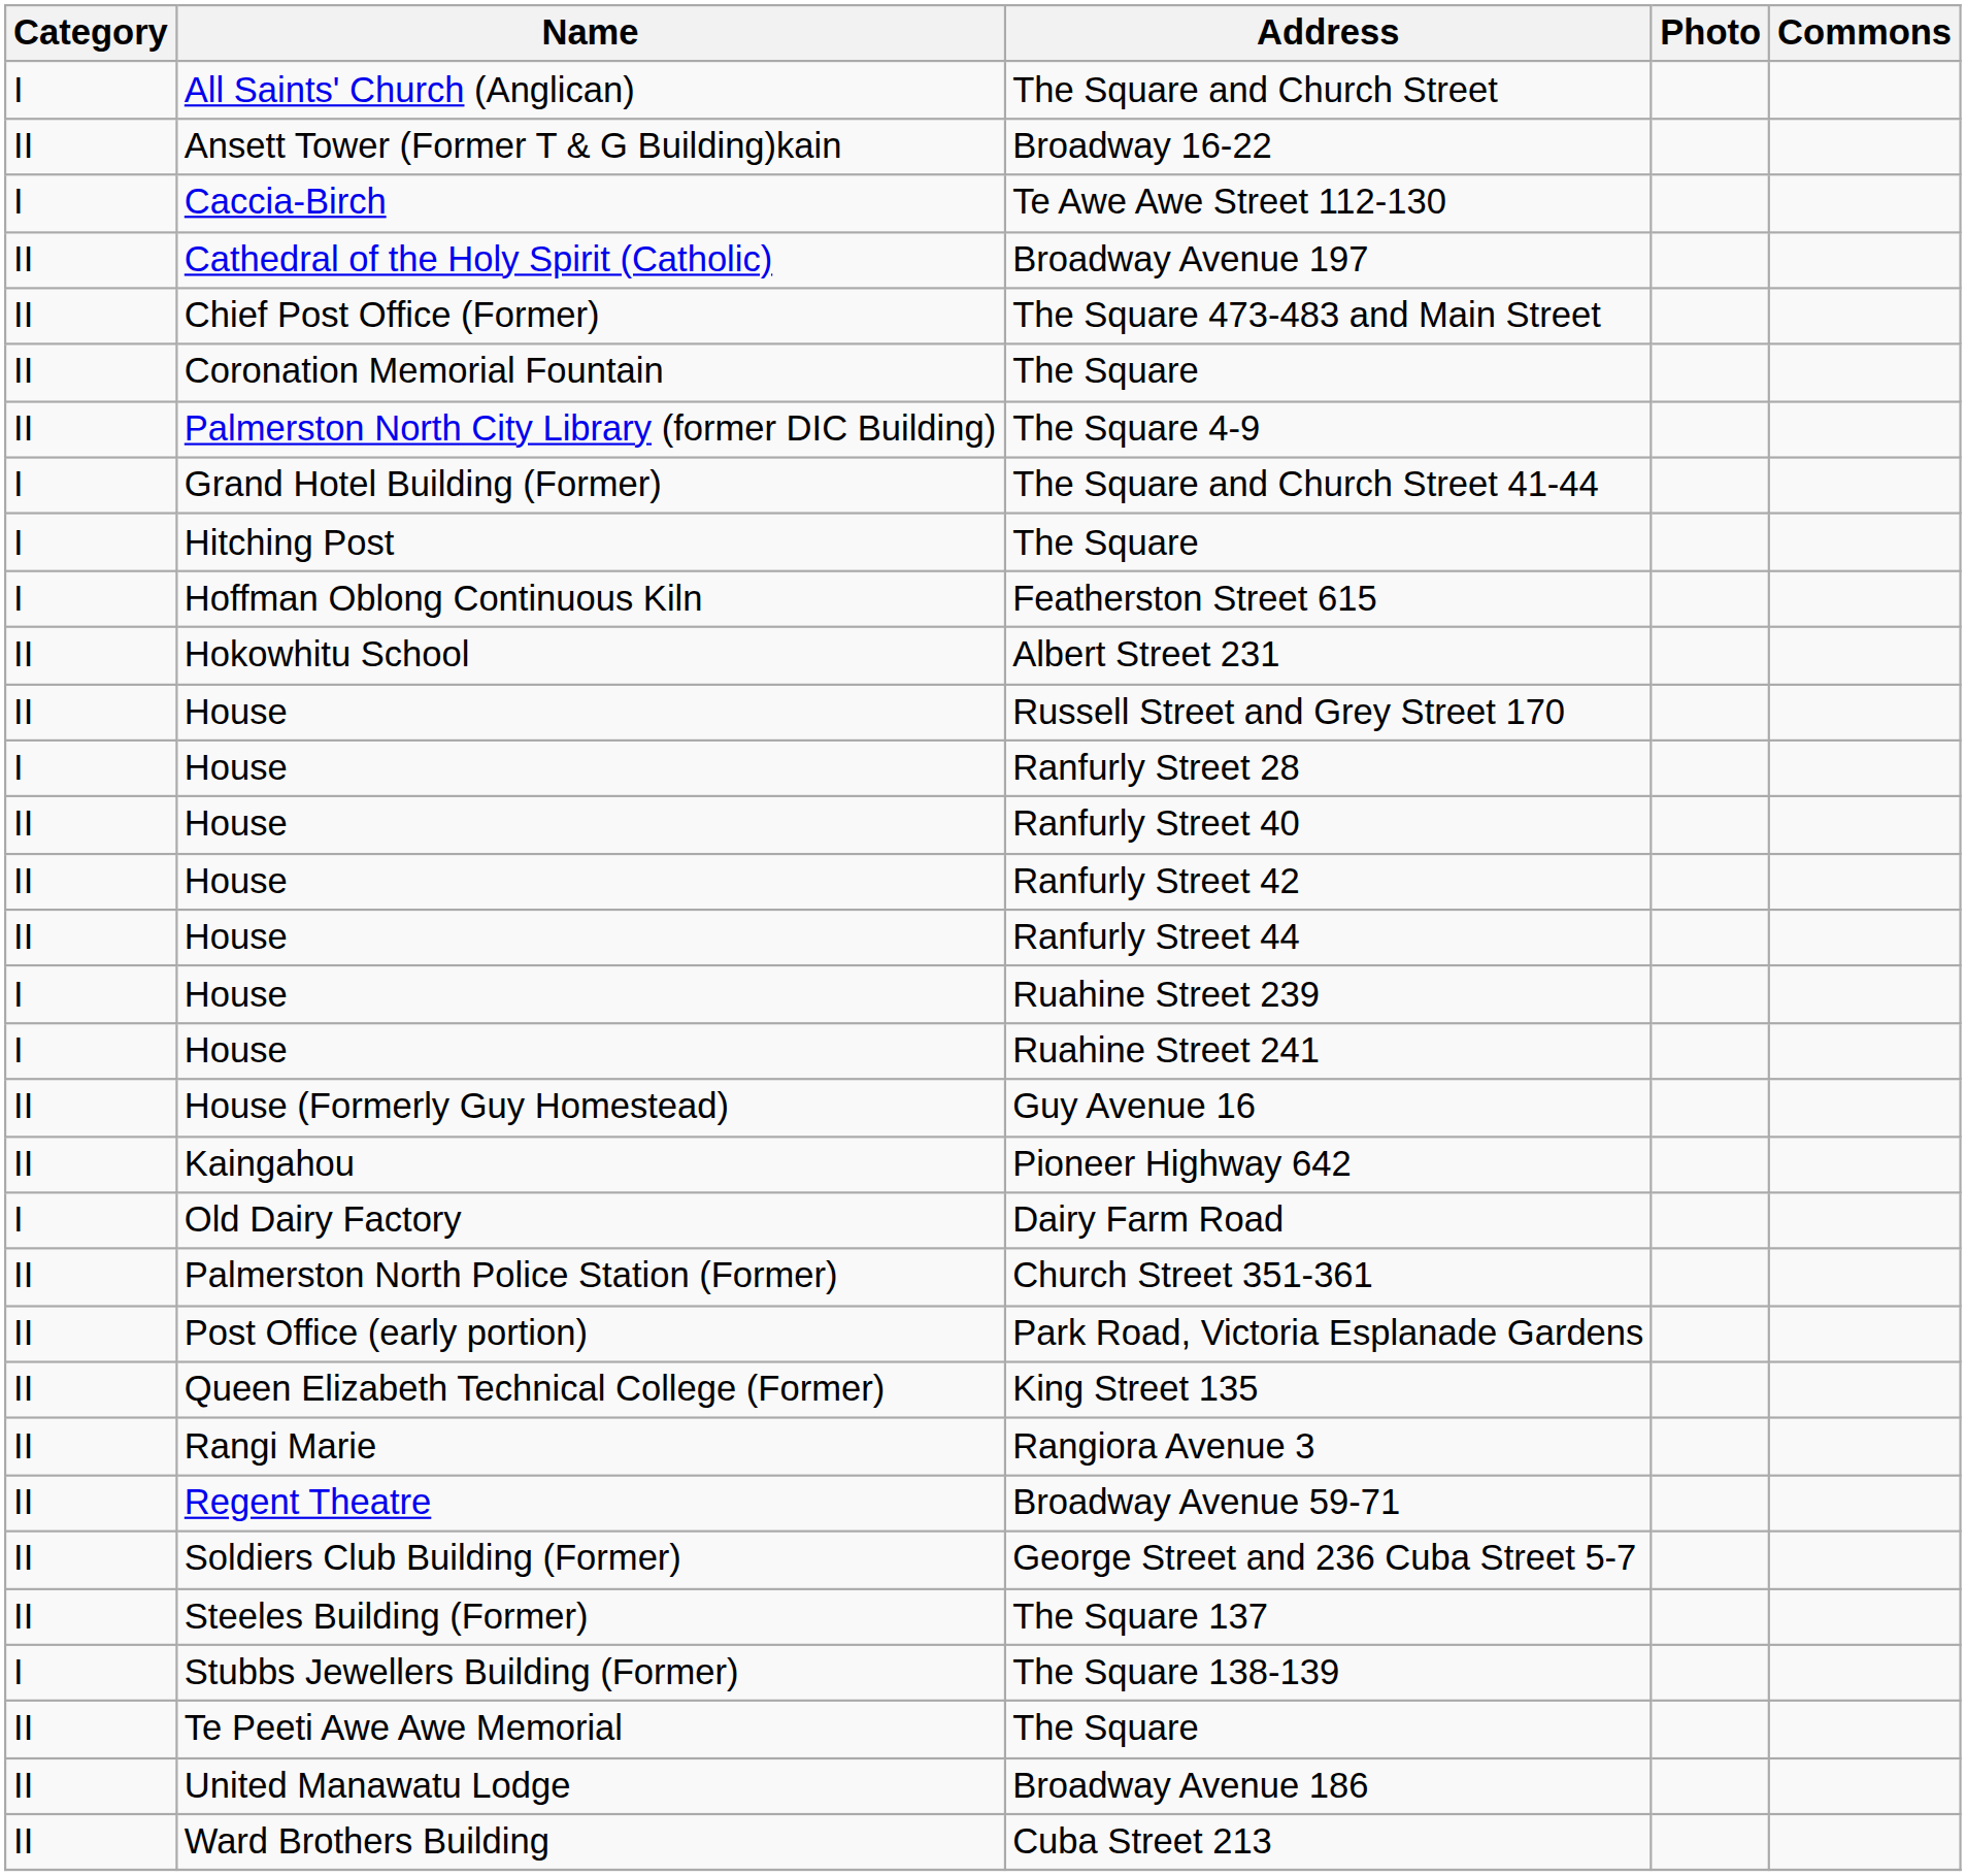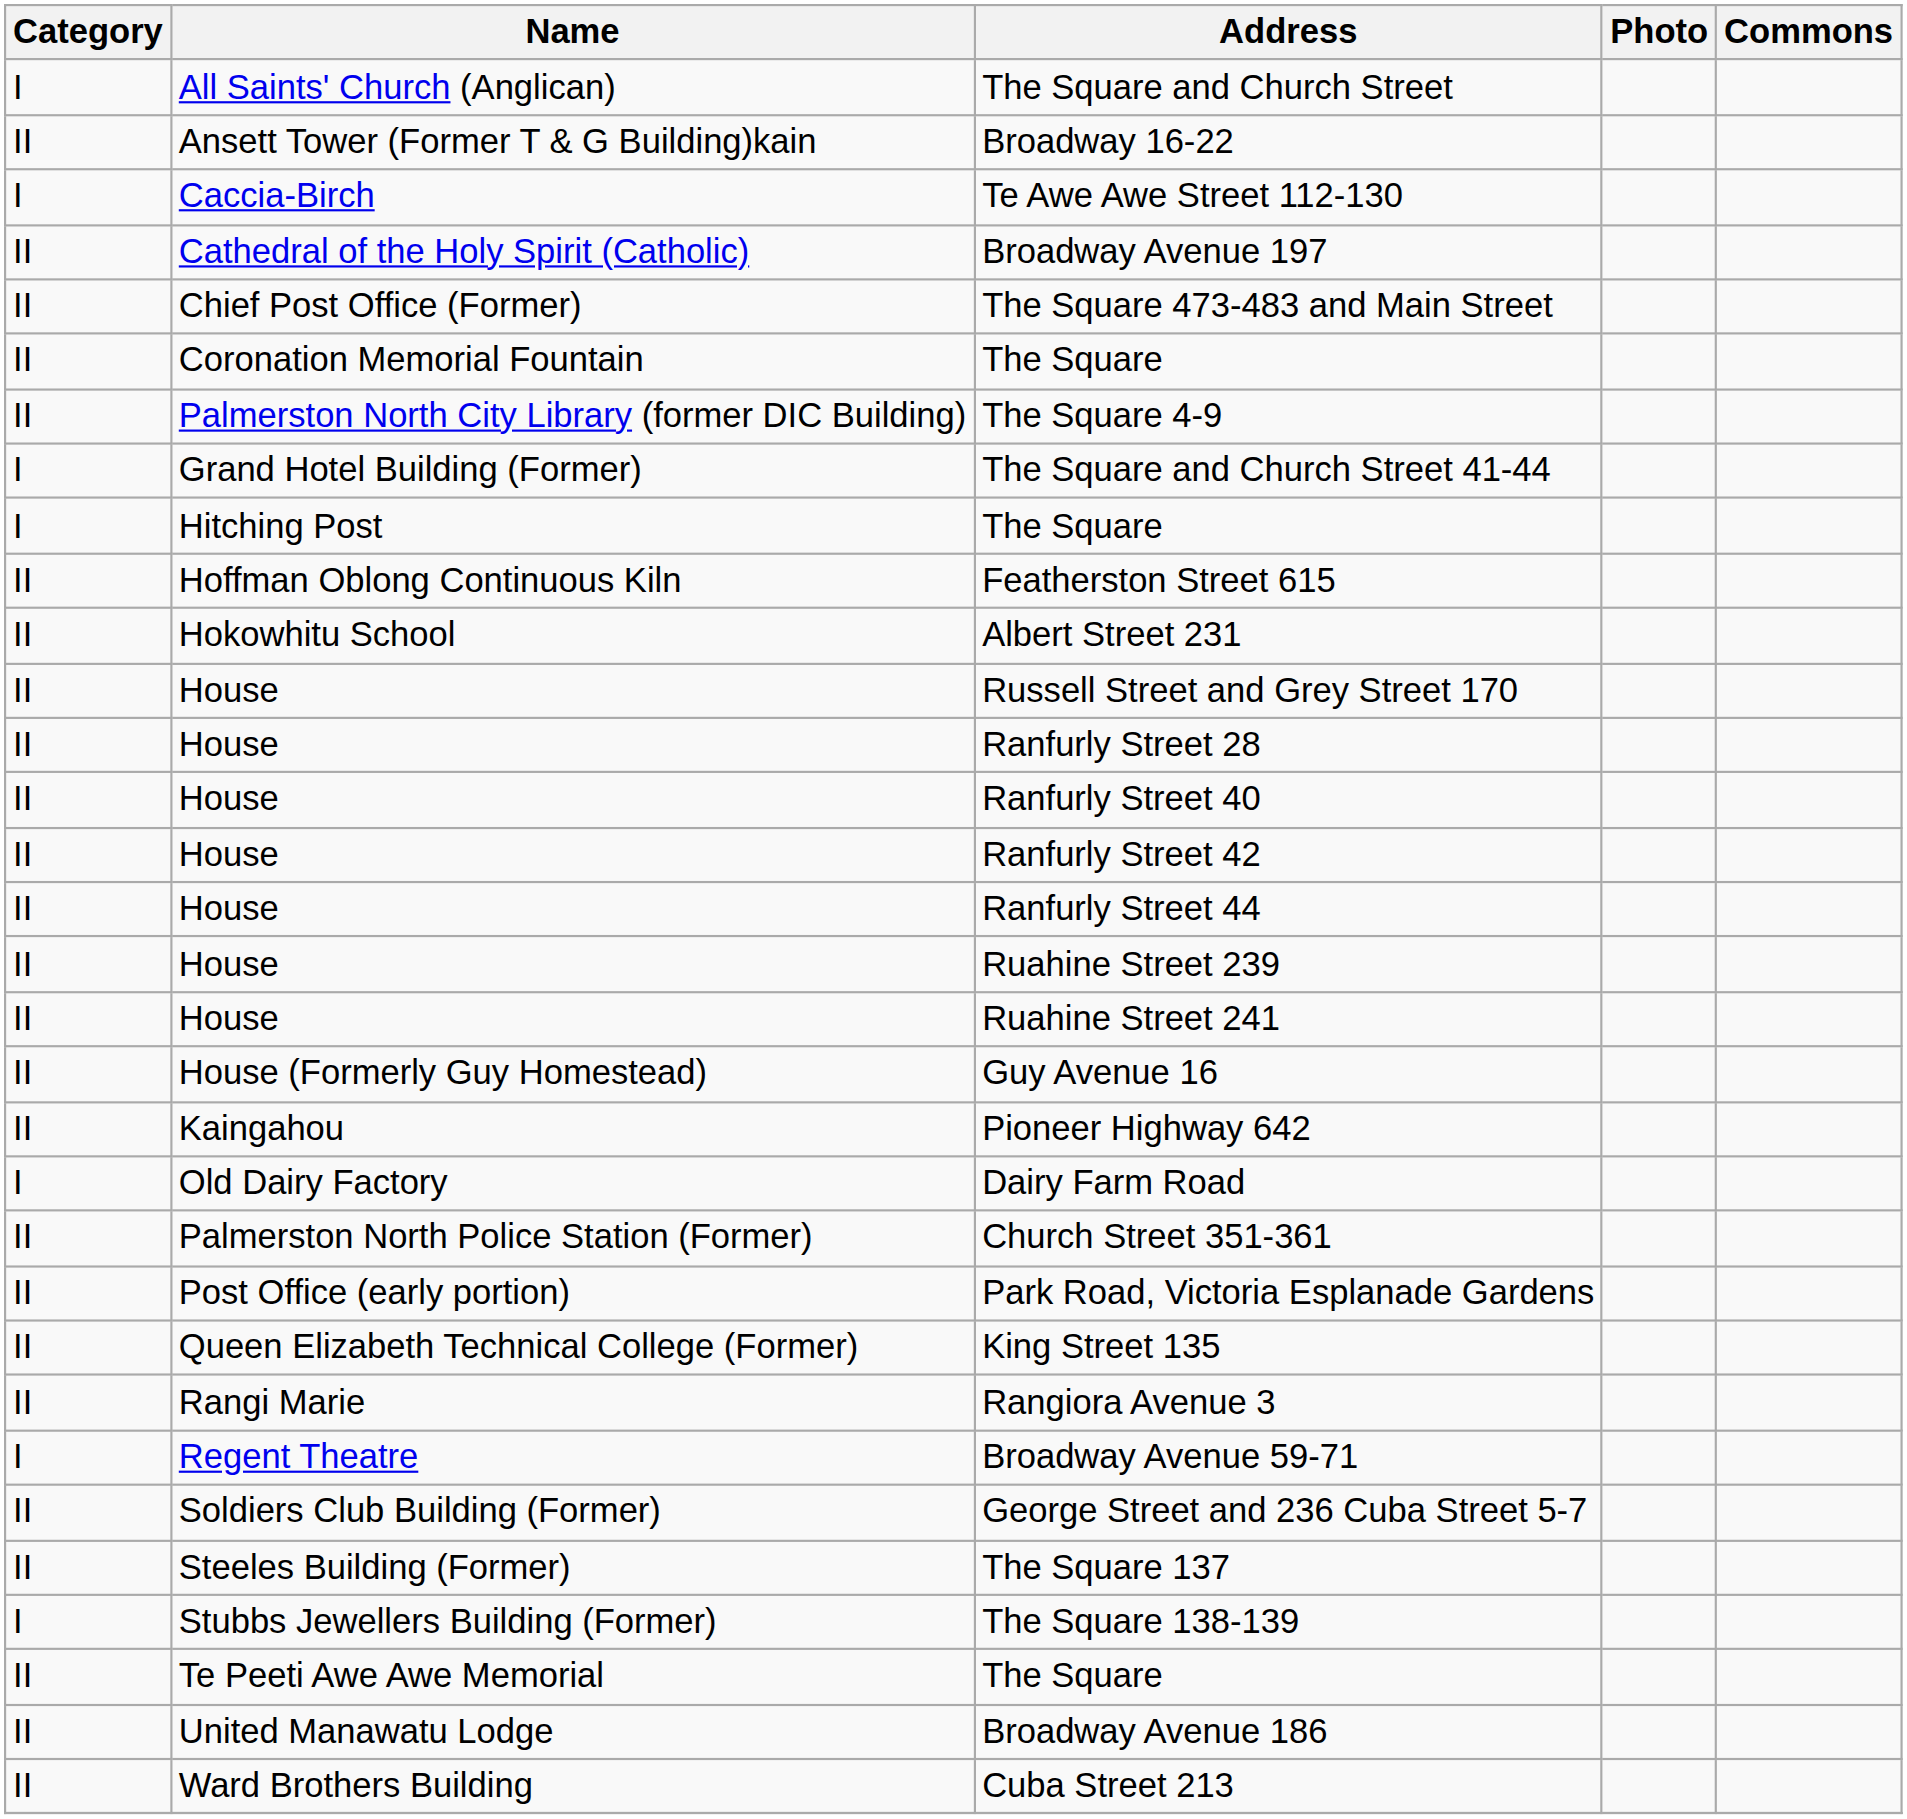 <table class="wikitable sortable">
 <tr>
 <th>Category</th>
 <th>Name</th>
 <th>Address</th>
 <th class="unsortable">Photo</th>
 <th class="unsortable">Commons</th>
 </tr>
 <tr>
 <td>I</td>
 <td><a href='#'>All Saints' Church</a> (Anglican)</td>
 <td>The Square and Church Street</td>
 <td></td>
 <td></td>
 </tr>
 <tr>
 <td>II</td>
 <td>Ansett Tower (Former T & G Building)kain</td>
 <td>Broadway 16-22</td>
 <td></td>
 <td></td>
 </tr>
 <tr>
 <td>I</td>
 <td><a href='#'>Caccia-Birch</a></td>
 <td>Te Awe Awe Street 112-130</td>
 <td></td>
 <td></td>
 </tr>
 <tr>
 <td>II</td>
 <td><a href='#'>Cathedral of the Holy Spirit (Catholic)</a></td>
 <td>Broadway Avenue 197</td>
 <td></td>
 <td></td>
 </tr>
 <tr>
 <td>II</td>
 <td>Chief Post Office (Former)</td>
 <td>The Square 473-483 and Main Street</td>
 <td></td>
 <td></td>
 </tr>
 <tr>
 <td>II</td>
 <td>Coronation Memorial Fountain</td>
 <td>The Square</td>
 <td></td>
 <td></td>
 </tr>
 <tr>
 <td>II</td>
 <td><a href='#'>Palmerston North City Library</a> (former DIC Building)</td>
 <td>The Square 4-9</td>
 <td></td>
 <td></td>
 </tr>
 <tr>
 <td>I</td>
 <td>Grand Hotel Building (Former)</td>
 <td>The Square and Church Street 41-44</td>
 <td></td>
 <td></td>
 </tr>
 <tr>
 <td>I</td>
 <td>Hitching Post</td>
 <td>The Square</td>
 <td></td>
 <td></td>
 </tr>
 <tr>
-<td>I</td>
+<td>II</td>
 <td>Hoffman Oblong Continuous Kiln</td>
 <td>Featherston Street 615</td>
 <td></td>
 <td></td>
 </tr>
 <tr>
 <td>II</td>
 <td>Hokowhitu School</td>
 <td>Albert Street 231</td>
 <td></td>
 <td></td>
 </tr>
 <tr>
 <td>II</td>
 <td>House</td>
 <td>Russell Street and Grey Street 170</td>
 <td></td>
 <td></td>
 </tr>
 <tr>
-<td>I</td>
+<td>II</td>
 <td>House</td>
 <td>Ranfurly Street 28</td>
 <td></td>
 <td></td>
 </tr>
 <tr>
 <td>II</td>
 <td>House</td>
 <td>Ranfurly Street 40</td>
 <td></td>
 <td></td>
 </tr>
 <tr>
 <td>II</td>
 <td>House</td>
 <td>Ranfurly Street 42</td>
 <td></td>
 <td></td>
 </tr>
 <tr>
 <td>II</td>
 <td>House</td>
 <td>Ranfurly Street 44</td>
 <td></td>
 <td></td>
 </tr>
 <tr>
-<td>I</td>
+<td>II</td>
 <td>House</td>
 <td>Ruahine Street 239</td>
 <td></td>
 <td></td>
 </tr>
 <tr>
-<td>I</td>
+<td>II</td>
 <td>House</td>
 <td>Ruahine Street 241</td>
 <td></td>
 <td></td>
 </tr>
 <tr>
 <td>II</td>
 <td>House (Formerly Guy Homestead)</td>
 <td>Guy Avenue 16</td>
 <td></td>
 <td></td>
 </tr>
 <tr>
 <td>II</td>
 <td>Kaingahou</td>
 <td>Pioneer Highway 642</td>
 <td></td>
 <td></td>
 </tr>
 <tr>
 <td>I</td>
 <td>Old Dairy Factory</td>
 <td>Dairy Farm Road</td>
 <td></td>
 <td></td>
 </tr>
 <tr>
 <td>II</td>
 <td>Palmerston North Police Station (Former)</td>
 <td>Church Street 351-361</td>
 <td></td>
 <td></td>
 </tr>
 <tr>
 <td>II</td>
 <td>Post Office (early portion)</td>
 <td>Park Road, Victoria Esplanade Gardens</td>
 <td></td>
 <td></td>
 </tr>
 <tr>
 <td>II</td>
 <td>Queen Elizabeth Technical College (Former)</td>
 <td>King Street 135</td>
 <td></td>
 <td></td>
 </tr>
 <tr>
 <td>II</td>
 <td>Rangi Marie</td>
 <td>Rangiora Avenue 3</td>
 <td></td>
 <td></td>
 </tr>
 <tr>
-<td>II</td>
+<td>I</td>
 <td><a href='#'>Regent Theatre</a></td>
 <td>Broadway Avenue 59-71</td>
 <td></td>
 <td></td>
 </tr>
 <tr>
 <td>II</td>
 <td>Soldiers Club Building (Former)</td>
 <td>George Street and 236 Cuba Street 5-7</td>
 <td></td>
 <td></td>
 </tr>
 <tr>
 <td>II</td>
 <td>Steeles Building (Former)</td>
 <td>The Square 137</td>
 <td></td>
 <td></td>
 </tr>
 <tr>
 <td>I</td>
 <td>Stubbs Jewellers Building (Former)</td>
 <td>The Square 138-139</td>
 <td></td>
 <td></td>
 </tr>
 <tr>
 <td>II</td>
 <td>Te Peeti Awe Awe Memorial</td>
 <td>The Square</td>
 <td></td>
 <td></td>
 </tr>
 <tr>
 <td>II</td>
 <td>United Manawatu Lodge</td>
 <td>Broadway Avenue 186</td>
 <td></td>
 <td></td>
 </tr>
 <tr>
 <td>II</td>
 <td>Ward Brothers Building</td>
 <td>Cuba Street 213</td>
 <td></td>
 <td></td>
 </tr>
 <tr>
 </tr>
 </table>
